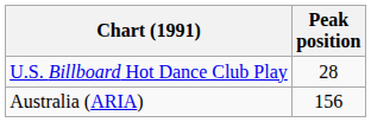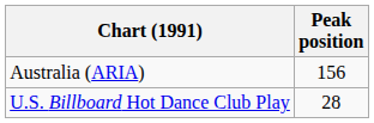 <table class="wikitable sortable plainrowheaders">
 <tr>
 <th align="center">Chart (1991)</th>
 <th align="center">Peak<br>position</th>
+</tr>
+<tr>
+<td align="left">Australia (<a href='#'>ARIA</a>)</td>
+<td align="center">156</td>
+</tr>
+<tr>
+</tr>
+<tr>
 </tr>
 <tr>
 <td align="left"><a href='#'>U.S. <em>Billboard</em> Hot Dance Club Play</a></td>
 <td align="center">28</td>
 </tr>
 <tr>
 </tr>
-<tr>
-</tr>
-<tr>
-<td align="left">Australia (<a href='#'>ARIA</a>)</td>
-<td align="center">156</td>
-</tr>
-<tr>
-</tr>
 </table>
